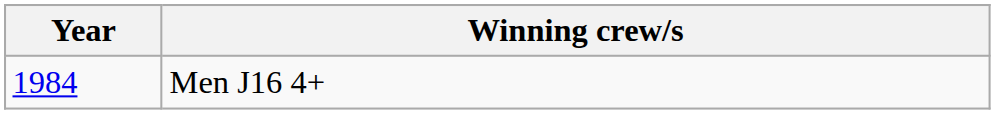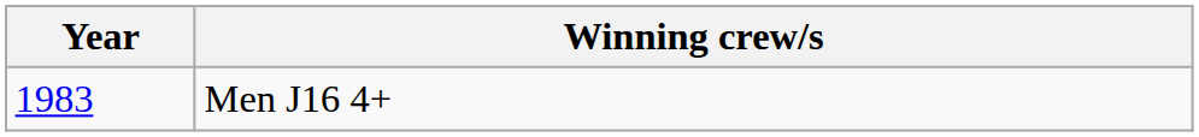 <table class="wikitable">
 <tr>
 <th width=70>Year</th>
 <th width=400>Winning crew/s</th>
 </tr>
 <tr>
-<td><a href='#'>1984</a></td>
+<td><a href='#'>1983</a></td>
 <td>Men J16 4+ </td>
 </tr>
 </table>
